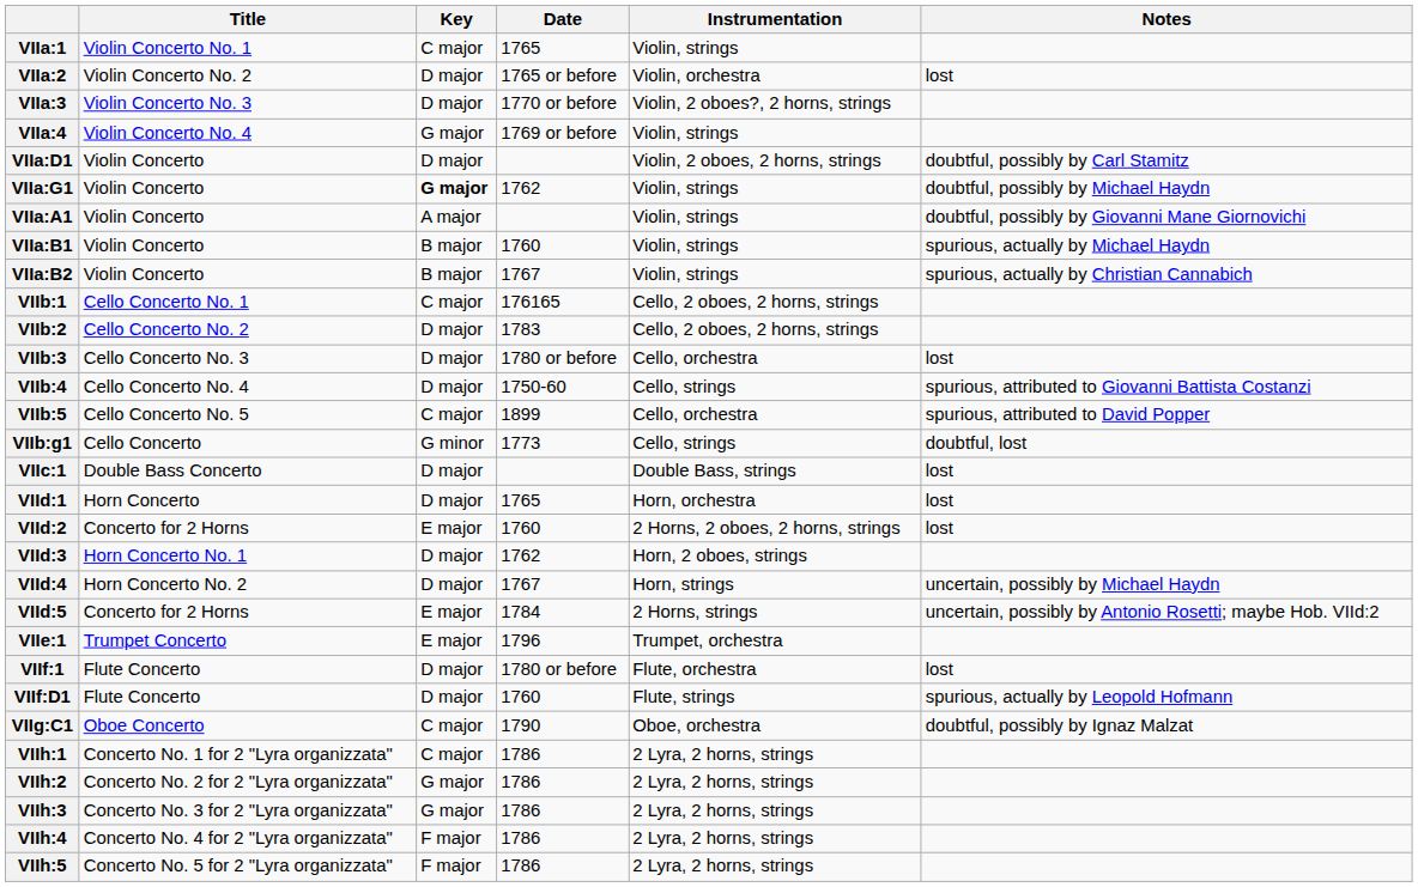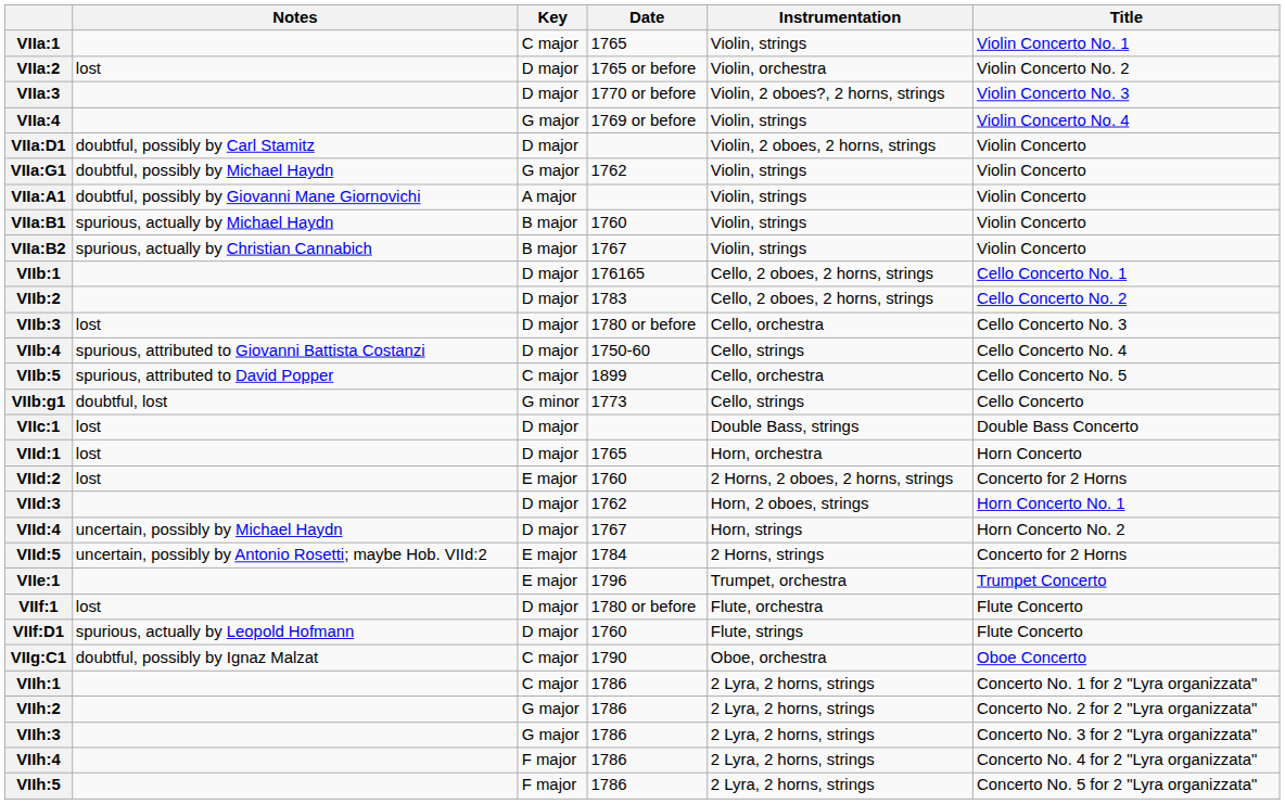 <table class="wikitable sortable" style="text-align: left" width=100%>
 <tr>
 <th scope="col"><a href='#'></a></th>
-<th scope="col">Title</th>
+<th scope="col">Notes</th>
 <th scope="col">Key</th>
 <th scope="col">Date</th>
 <th scope="col">Instrumentation</th>
-<th scope="col">Notes</th>
+<th scope="col">Title</th>
 </tr>
 <tr>
 <th scope="row">VIIa:1</th>
-<td><a href='#'>Violin Concerto No. 1</a></td>
+<td></td>
 <td>C major</td>
 <td> 1765</td>
 <td>Violin, strings</td>
-<td></td>
+<td><a href='#'>Violin Concerto No. 1</a></td>
 </tr>
 <tr>
 <th scope="row">VIIa:2</th>
-<td>Violin Concerto No. 2</td>
+<td>lost</td>
 <td>D major</td>
 <td>1765 or before</td>
 <td>Violin, orchestra</td>
-<td>lost</td>
+<td>Violin Concerto No. 2</td>
 </tr>
 <tr>
 <th scope="row">VIIa:3</th>
-<td><a href='#'>Violin Concerto No. 3</a></td>
+<td></td>
 <td>D major</td>
 <td>1770 or before</td>
 <td>Violin, 2 oboes?, 2 horns, strings</td>
-<td></td>
+<td><a href='#'>Violin Concerto No. 3</a></td>
 </tr>
 <tr>
 <th scope="row">VIIa:4</th>
-<td><a href='#'>Violin Concerto No. 4</a></td>
+<td></td>
 <td>G major</td>
 <td>1769 or before</td>
 <td>Violin, strings</td>
-<td></td>
+<td><a href='#'>Violin Concerto No. 4</a></td>
 </tr>
 <tr>
 <th scope="row">VIIa:D1</th>
-<td>Violin Concerto</td>
+<td>doubtful, possibly by <a href='#'>Carl Stamitz</a></td>
 <td>D major</td>
 <td></td>
 <td>Violin, 2 oboes, 2 horns, strings</td>
-<td>doubtful, possibly by <a href='#'>Carl Stamitz</a></td>
+<td>Violin Concerto</td>
 </tr>
 <tr>
 <th scope="row">VIIa:G1</th>
-<td>Violin Concerto</td>
-<td><strong>G major</strong></td>
+<td>doubtful, possibly by <a href='#'>Michael Haydn</a></td>
+<td>G major</td>
 <td>1762</td>
 <td>Violin, strings</td>
-<td>doubtful, possibly by <a href='#'>Michael Haydn</a></td>
+<td>Violin Concerto</td>
 </tr>
 <tr>
 <th scope="row">VIIa:A1</th>
-<td>Violin Concerto</td>
+<td>doubtful, possibly by <a href='#'>Giovanni Mane Giornovichi</a></td>
 <td>A major</td>
 <td></td>
 <td>Violin, strings</td>
-<td>doubtful, possibly by <a href='#'>Giovanni Mane Giornovichi</a></td>
+<td>Violin Concerto</td>
 </tr>
 <tr>
 <th scope="row">VIIa:B1</th>
-<td>Violin Concerto</td>
+<td>spurious, actually by <a href='#'>Michael Haydn</a></td>
 <td>B major</td>
 <td>1760</td>
 <td>Violin, strings</td>
-<td>spurious, actually by <a href='#'>Michael Haydn</a></td>
+<td>Violin Concerto</td>
 </tr>
 <tr>
 <th scope="row">VIIa:B2</th>
-<td>Violin Concerto</td>
+<td>spurious, actually by <a href='#'>Christian Cannabich</a></td>
 <td>B major</td>
 <td>1767</td>
 <td>Violin, strings</td>
-<td>spurious, actually by <a href='#'>Christian Cannabich</a></td>
+<td>Violin Concerto</td>
 </tr>
 <tr>
 <th scope="row">VIIb:1</th>
-<td><a href='#'>Cello Concerto No. 1</a></td>
-<td>C major</td>
+<td></td>
+<td>D major</td>
 <td>176165</td>
 <td>Cello, 2 oboes, 2 horns, strings</td>
-<td></td>
+<td><a href='#'>Cello Concerto No. 1</a></td>
 </tr>
 <tr>
 <th scope="row">VIIb:2</th>
-<td><a href='#'>Cello Concerto No. 2</a></td>
+<td></td>
 <td>D major</td>
 <td>1783</td>
 <td>Cello, 2 oboes, 2 horns, strings</td>
-<td></td>
+<td><a href='#'>Cello Concerto No. 2</a></td>
 </tr>
 <tr>
 <th scope="row">VIIb:3</th>
-<td>Cello Concerto No. 3</td>
+<td>lost</td>
 <td>D major</td>
 <td> 1780 or before</td>
 <td>Cello, orchestra</td>
-<td>lost</td>
+<td>Cello Concerto No. 3</td>
 </tr>
 <tr>
 <th scope="row">VIIb:4</th>
-<td>Cello Concerto No. 4</td>
+<td>spurious, attributed to <a href='#'>Giovanni Battista Costanzi</a></td>
 <td>D major</td>
 <td> 1750-60</td>
 <td>Cello, strings</td>
-<td>spurious, attributed to <a href='#'>Giovanni Battista Costanzi</a></td>
+<td>Cello Concerto No. 4</td>
 </tr>
 <tr>
 <th scope="row">VIIb:5</th>
-<td>Cello Concerto No. 5</td>
+<td>spurious, attributed to <a href='#'>David Popper</a></td>
 <td>C major</td>
 <td>1899</td>
 <td>Cello, orchestra</td>
-<td>spurious, attributed to <a href='#'>David Popper</a></td>
+<td>Cello Concerto No. 5</td>
 </tr>
 <tr>
 <th scope="row">VIIb:g1</th>
-<td>Cello Concerto</td>
+<td>doubtful, lost</td>
 <td>G minor</td>
 <td> 1773</td>
 <td>Cello, strings</td>
-<td>doubtful, lost</td>
+<td>Cello Concerto</td>
 </tr>
 <tr>
 <th scope="row">VIIc:1</th>
-<td>Double Bass Concerto</td>
+<td>lost</td>
 <td>D major</td>
 <td></td>
 <td>Double Bass, strings</td>
-<td>lost</td>
+<td>Double Bass Concerto</td>
 </tr>
 <tr>
 <th scope="row">VIId:1</th>
-<td>Horn Concerto</td>
+<td>lost</td>
 <td>D major</td>
 <td>1765</td>
 <td>Horn, orchestra</td>
-<td>lost</td>
+<td>Horn Concerto</td>
 </tr>
 <tr>
 <th scope="row">VIId:2</th>
-<td>Concerto for 2 Horns</td>
+<td>lost</td>
 <td>E major</td>
 <td> 1760</td>
 <td>2 Horns, 2 oboes, 2 horns, strings</td>
-<td>lost</td>
+<td>Concerto for 2 Horns</td>
 </tr>
 <tr>
 <th scope="row">VIId:3</th>
-<td><a href='#'>Horn Concerto No. 1</a></td>
+<td></td>
 <td>D major</td>
 <td>1762</td>
 <td>Horn, 2 oboes, strings</td>
-<td></td>
+<td><a href='#'>Horn Concerto No. 1</a></td>
 </tr>
 <tr>
 <th scope="row">VIId:4</th>
-<td>Horn Concerto No. 2</td>
+<td>uncertain, possibly by <a href='#'>Michael Haydn</a></td>
 <td>D major</td>
 <td>1767</td>
 <td>Horn, strings</td>
-<td>uncertain, possibly by <a href='#'>Michael Haydn</a></td>
+<td>Horn Concerto No. 2</td>
 </tr>
 <tr>
 <th scope="row">VIId:5</th>
-<td>Concerto for 2 Horns</td>
+<td>uncertain, possibly by <a href='#'>Antonio Rosetti</a>; maybe Hob. VIId:2</td>
 <td>E major</td>
 <td>1784</td>
 <td>2 Horns, strings</td>
-<td>uncertain, possibly by <a href='#'>Antonio Rosetti</a>; maybe Hob. VIId:2</td>
+<td>Concerto for 2 Horns</td>
 </tr>
 <tr>
 <th scope="row">VIIe:1</th>
-<td><a href='#'>Trumpet Concerto</a></td>
+<td></td>
 <td>E major</td>
 <td>1796</td>
 <td>Trumpet, orchestra</td>
-<td></td>
+<td><a href='#'>Trumpet Concerto</a></td>
 </tr>
 <tr>
 <th scope="row">VIIf:1</th>
-<td>Flute Concerto</td>
+<td>lost</td>
 <td>D major</td>
 <td>1780 or before</td>
 <td>Flute, orchestra</td>
-<td>lost</td>
+<td>Flute Concerto</td>
 </tr>
 <tr>
 <th scope="row">VIIf:D1</th>
-<td>Flute Concerto</td>
+<td>spurious, actually by <a href='#'>Leopold Hofmann</a></td>
 <td>D major</td>
 <td> 1760</td>
 <td>Flute, strings</td>
-<td>spurious, actually by <a href='#'>Leopold Hofmann</a></td>
+<td>Flute Concerto</td>
 </tr>
 <tr>
 <th scope="row">VIIg:C1</th>
-<td><a href='#'>Oboe Concerto</a></td>
+<td>doubtful, possibly by Ignaz Malzat</td>
 <td>C major</td>
 <td> 1790</td>
 <td>Oboe, orchestra</td>
-<td>doubtful, possibly by Ignaz Malzat</td>
+<td><a href='#'>Oboe Concerto</a></td>
 </tr>
 <tr>
 <th scope="row">VIIh:1</th>
-<td>Concerto No. 1 for 2 "Lyra organizzata"</td>
+<td></td>
 <td>C major</td>
 <td>1786</td>
 <td>2 Lyra, 2 horns, strings</td>
-<td></td>
+<td>Concerto No. 1 for 2 "Lyra organizzata"</td>
 </tr>
 <tr>
 <th scope="row">VIIh:2</th>
-<td>Concerto No. 2 for 2 "Lyra organizzata"</td>
+<td></td>
 <td>G major</td>
 <td>1786</td>
 <td>2 Lyra, 2 horns, strings</td>
-<td></td>
+<td>Concerto No. 2 for 2 "Lyra organizzata"</td>
 </tr>
 <tr>
 <th scope="row">VIIh:3</th>
-<td>Concerto No. 3 for 2 "Lyra organizzata"</td>
+<td></td>
 <td>G major</td>
 <td>1786</td>
 <td>2 Lyra, 2 horns, strings</td>
-<td></td>
+<td>Concerto No. 3 for 2 "Lyra organizzata"</td>
 </tr>
 <tr>
 <th scope="row">VIIh:4</th>
-<td>Concerto No. 4 for 2 "Lyra organizzata"</td>
+<td></td>
 <td>F major</td>
 <td>1786</td>
 <td>2 Lyra, 2 horns, strings</td>
-<td></td>
+<td>Concerto No. 4 for 2 "Lyra organizzata"</td>
 </tr>
 <tr>
 <th scope="row">VIIh:5</th>
-<td>Concerto No. 5 for 2 "Lyra organizzata"</td>
+<td></td>
 <td>F major</td>
 <td>1786</td>
 <td>2 Lyra, 2 horns, strings</td>
-<td></td>
+<td>Concerto No. 5 for 2 "Lyra organizzata"</td>
 </tr>
 </table>
